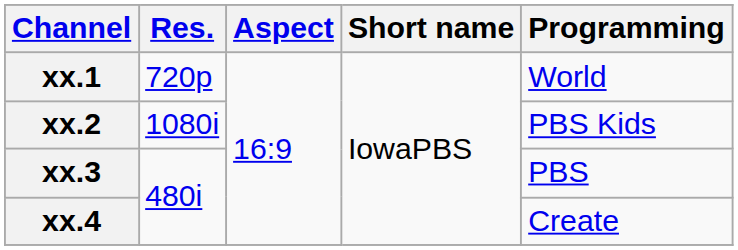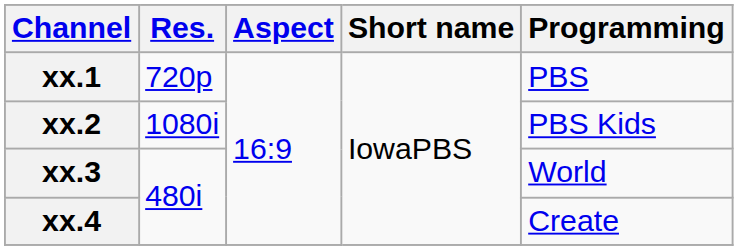 <table class="wikitable">
 <tr>
 <th scope = "col"><a href='#'>Channel</a></th>
 <th scope = "col"><a href='#'>Res.</a></th>
 <th scope = "col"><a href='#'>Aspect</a></th>
 <th scope = "col">Short name</th>
 <th scope = "col">Programming</th>
 </tr>
 <tr>
 <th scope = "row">xx.1</th>
 <td><a href='#'>720p</a></td>
 <td rowspan="4"><a href='#'>16:9</a></td>
 <td rowspan="4">IowaPBS</td>
-<td><a href='#'>World</a></td>
+<td><a href='#'>PBS</a></td>
 </tr>
 <tr>
 <th scope = "row">xx.2</th>
 <td><a href='#'>1080i</a></td>
 <td><a href='#'>PBS Kids</a></td>
 </tr>
 <tr>
 <th scope = "row">xx.3</th>
 <td rowspan="2"><a href='#'>480i</a></td>
-<td><a href='#'>PBS</a></td>
+<td><a href='#'>World</a></td>
 </tr>
 <tr>
 <th scope = "row">xx.4</th>
 <td><a href='#'>Create</a></td>
 </tr>
 </table>
